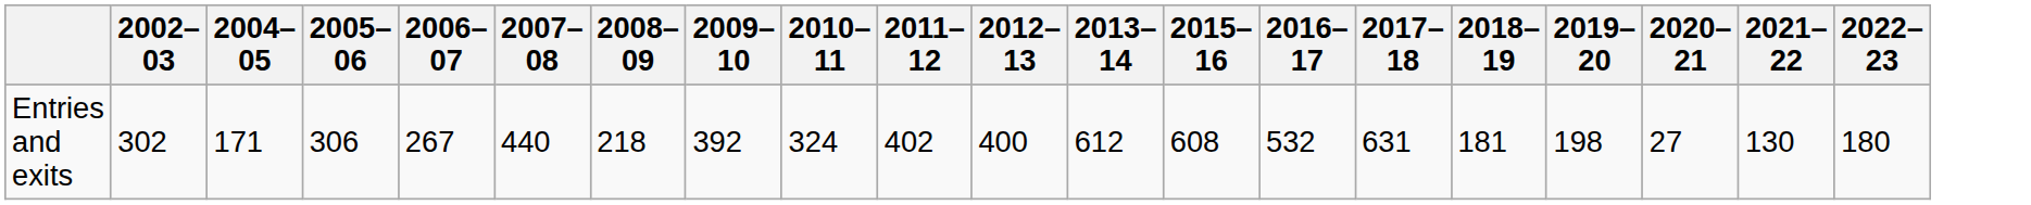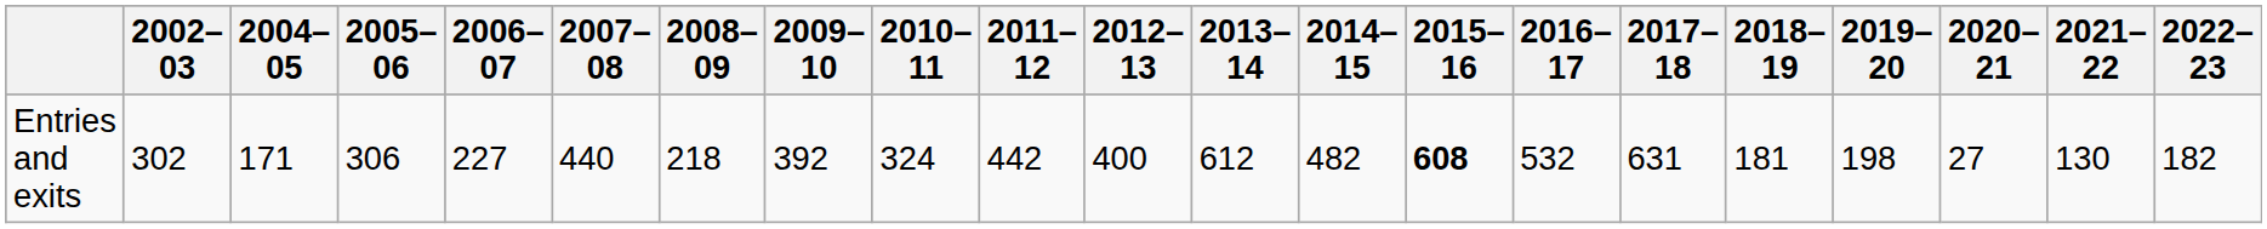 <table class="wikitable">
 <tr>
 <th></th>
 <th>2002–03</th>
 <th>2004–05</th>
 <th>2005–06</th>
 <th>2006–07</th>
 <th>2007–08</th>
 <th>2008–09</th>
 <th>2009–10</th>
 <th>2010–11</th>
 <th>2011–12</th>
 <th>2012–13</th>
 <th>2013–14</th>
+<th>2014–15</th>
 <th>2015–16</th>
 <th>2016–17</th>
 <th>2017–18</th>
 <th>2018–19</th>
 <th>2019–20</th>
 <th>2020–21</th>
 <th>2021–22</th>
 <th>2022–23</th>
 </tr>
 <tr>
 <td>Entries and exits</td>
 <td>302</td>
 <td>171</td>
 <td>306</td>
-<td>267</td>
+<td>227</td>
 <td>440</td>
 <td>218</td>
 <td>392</td>
 <td>324</td>
-<td>402</td>
+<td>442</td>
 <td>400</td>
 <td>612</td>
-<td>608</td>
+<td>482</td>
+<td><strong>608</strong></td>
 <td>532</td>
 <td>631</td>
 <td>181</td>
 <td>198</td>
 <td>27</td>
 <td>130</td>
-<td>180</td>
+<td>182</td>
 </tr>
 </table>
